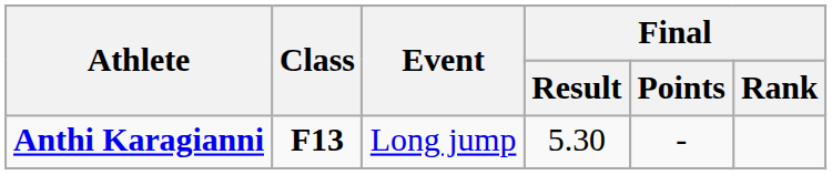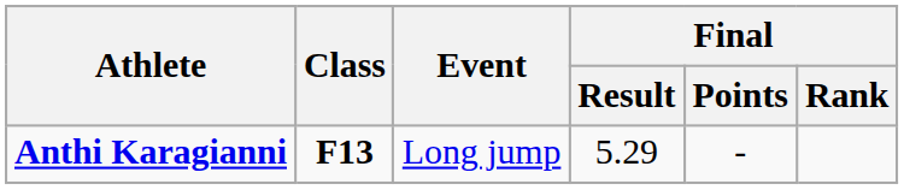 <table class=wikitable style="font-size:90%">
 <tr>
 <th rowspan="2">Athlete</th>
 <th rowspan="2">Class</th>
 <th rowspan="2">Event</th>
 <th colspan="3">Final</th>
 </tr>
 <tr>
 <th>Result</th>
 <th>Points</th>
 <th>Rank</th>
 </tr>
 <tr>
 <td><strong><a href='#'>Anthi Karagianni</a></strong></td>
 <td style="text-align:center;"><strong>F13</strong></td>
 <td><a href='#'>Long jump</a></td>
-<td style="text-align:center;">5.30</td>
+<td style="text-align:center;">5.29</td>
 <td style="text-align:center;">-</td>
 <td style="text-align:center;"></td>
 </tr>
 </table>
